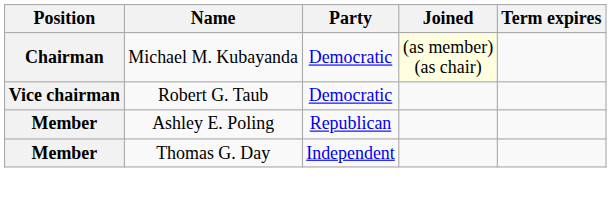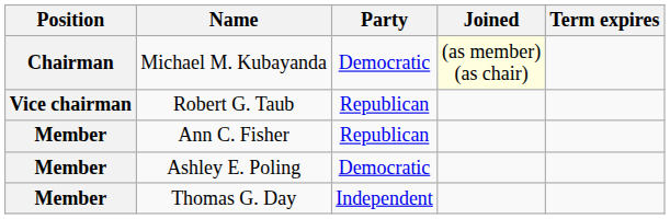 <table class="wikitable sortable" style="text-align:center">
 <tr>
 <th>Position</th>
 <th>Name</th>
 <th>Party</th>
 <th>Joined</th>
 <th>Term expires</th>
 </tr>
 <tr>
 <th>Chairman</th>
 <td>Michael M. Kubayanda</td>
 <td><a href='#'>Democratic</a></td>
 <td style="background: lightyellow;"> (as member)<br> (as chair)</td>
 <td></td>
 </tr>
 <tr>
 <th>Vice chairman</th>
 <td>Robert G. Taub</td>
-<td><a href='#'>Democratic</a></td>
+<td><a href='#'>Republican</a></td>
+<td></td>
+<td></td>
+</tr>
+<tr>
+<th>Member</th>
+<td>Ann C. Fisher</td>
+<td><a href='#'>Republican</a></td>
 <td></td>
 <td></td>
 </tr>
 <tr>
 <th>Member</th>
 <td>Ashley E. Poling</td>
-<td><a href='#'>Republican</a></td>
+<td><a href='#'>Democratic</a></td>
 <td></td>
 <td></td>
 </tr>
 <tr>
 <th>Member</th>
 <td>Thomas G. Day</td>
 <td><a href='#'>Independent</a></td>
 <td></td>
 <td></td>
 </tr>
 </table>
